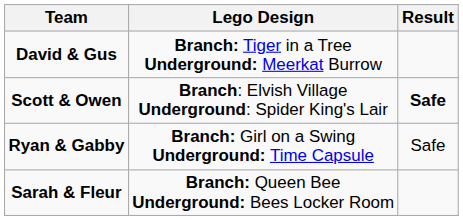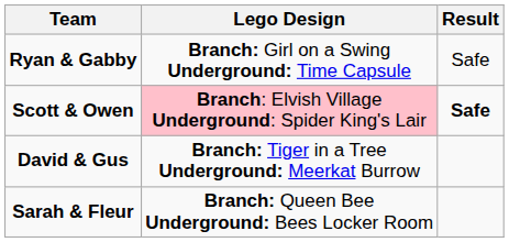 <table class="wikitable" style="text-align:center">
 <tr valign="top">
 <th>Team</th>
 <th>Lego Design</th>
 <th>Result</th>
 </tr>
 <tr>
+<td><strong>Ryan & Gabby</strong></td>
+<td><strong>Branch:</strong> Girl on a Swing<br><strong>Underground:</strong> <a href='#'>Time Capsule</a></td>
+<td>Safe</td>
+</tr>
+<tr>
+<td><strong>Scott & Owen</strong></td>
+<td style="background: pink;"><strong>Branch</strong>: Elvish Village<br><strong>Underground</strong>: Spider King's Lair</td>
+<td><strong>Safe</strong></td>
+</tr>
+<tr>
 <td><strong>David & Gus</strong></td>
 <td><strong>Branch:</strong> <a href='#'>Tiger</a> in a Tree<br><strong>Underground:</strong> <a href='#'>Meerkat</a> Burrow</td>
 <td></td>
-</tr>
-<tr>
-<td><strong>Scott & Owen</strong></td>
-<td><strong>Branch</strong>: Elvish Village<br><strong>Underground</strong>: Spider King's Lair</td>
-<td><strong>Safe</strong></td>
-</tr>
-<tr>
-<td><strong>Ryan & Gabby</strong></td>
-<td><strong>Branch:</strong> Girl on a Swing<br><strong>Underground:</strong> <a href='#'>Time Capsule</a></td>
-<td>Safe</td>
 </tr>
 <tr>
 <td><strong>Sarah & Fleur</strong></td>
 <td><strong>Branch:</strong> Queen Bee<br><strong>Underground:</strong> Bees Locker Room</td>
 <td></td>
 </tr>
 </table>
